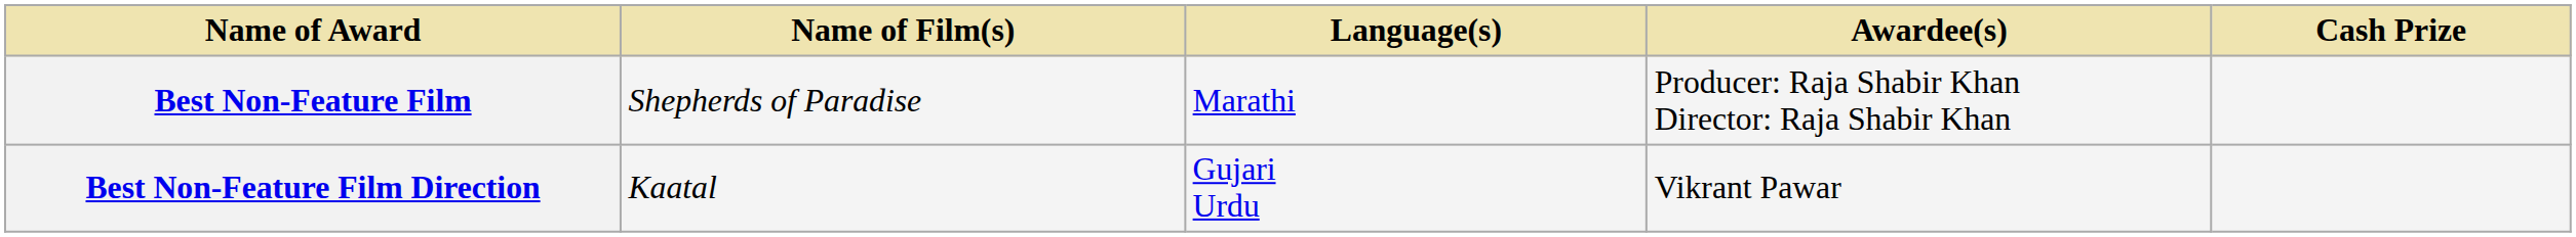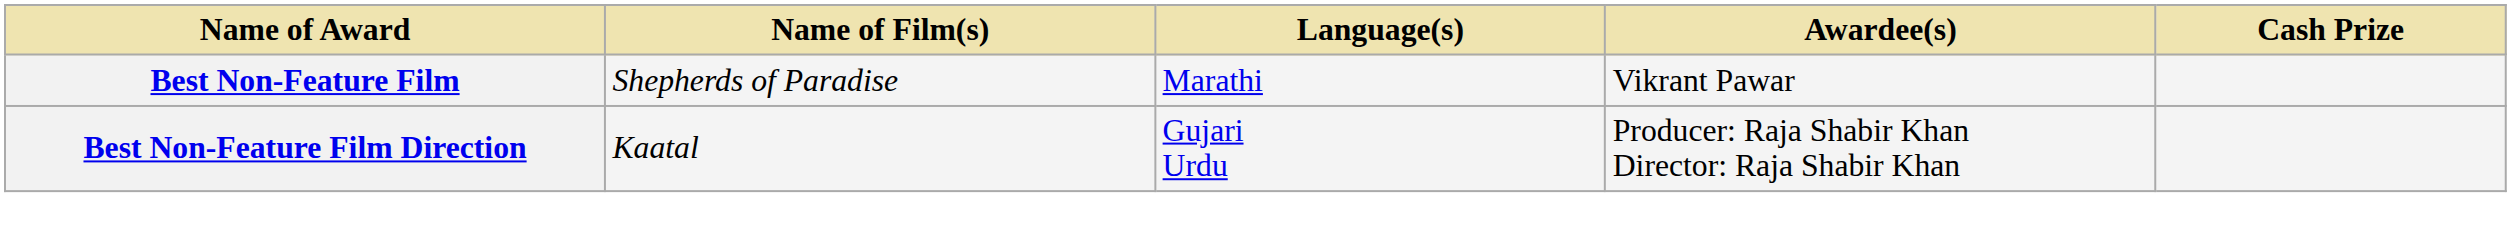 <table class="wikitable plainrowheaders" style="width:100%;background-color:#F4F4F4;">
 <tr>
 <th scope="col" style="background-color:#EFE4B0;width:24%;">Name of Award</th>
 <th scope="col" style="background-color:#EFE4B0;width:22%;">Name of Film(s)</th>
 <th scope="col" style="background-color:#EFE4B0;width:18%;">Language(s)</th>
 <th scope="col" style="background-color:#EFE4B0;width:22%;">Awardee(s)</th>
 <th scope="col" style="background-color:#EFE4B0;width:14%;">Cash Prize</th>
 </tr>
 <tr>
 <th scope="row"><a href='#'>Best Non-Feature Film</a></th>
 <td><em>Shepherds of Paradise</em></td>
 <td><a href='#'>Marathi</a></td>
-<td>Producer: Raja Shabir Khan<br>Director: Raja Shabir Khan</td>
+<td>Vikrant Pawar</td>
 <td></td>
 </tr>
 <tr>
 <th scope="row"><a href='#'>Best Non-Feature Film Direction</a></th>
 <td><em>Kaatal</em></td>
 <td><a href='#'>Gujari</a><br><a href='#'>Urdu</a></td>
-<td>Vikrant Pawar</td>
+<td>Producer: Raja Shabir Khan<br>Director: Raja Shabir Khan</td>
 <td></td>
 </tr>
 </table>
